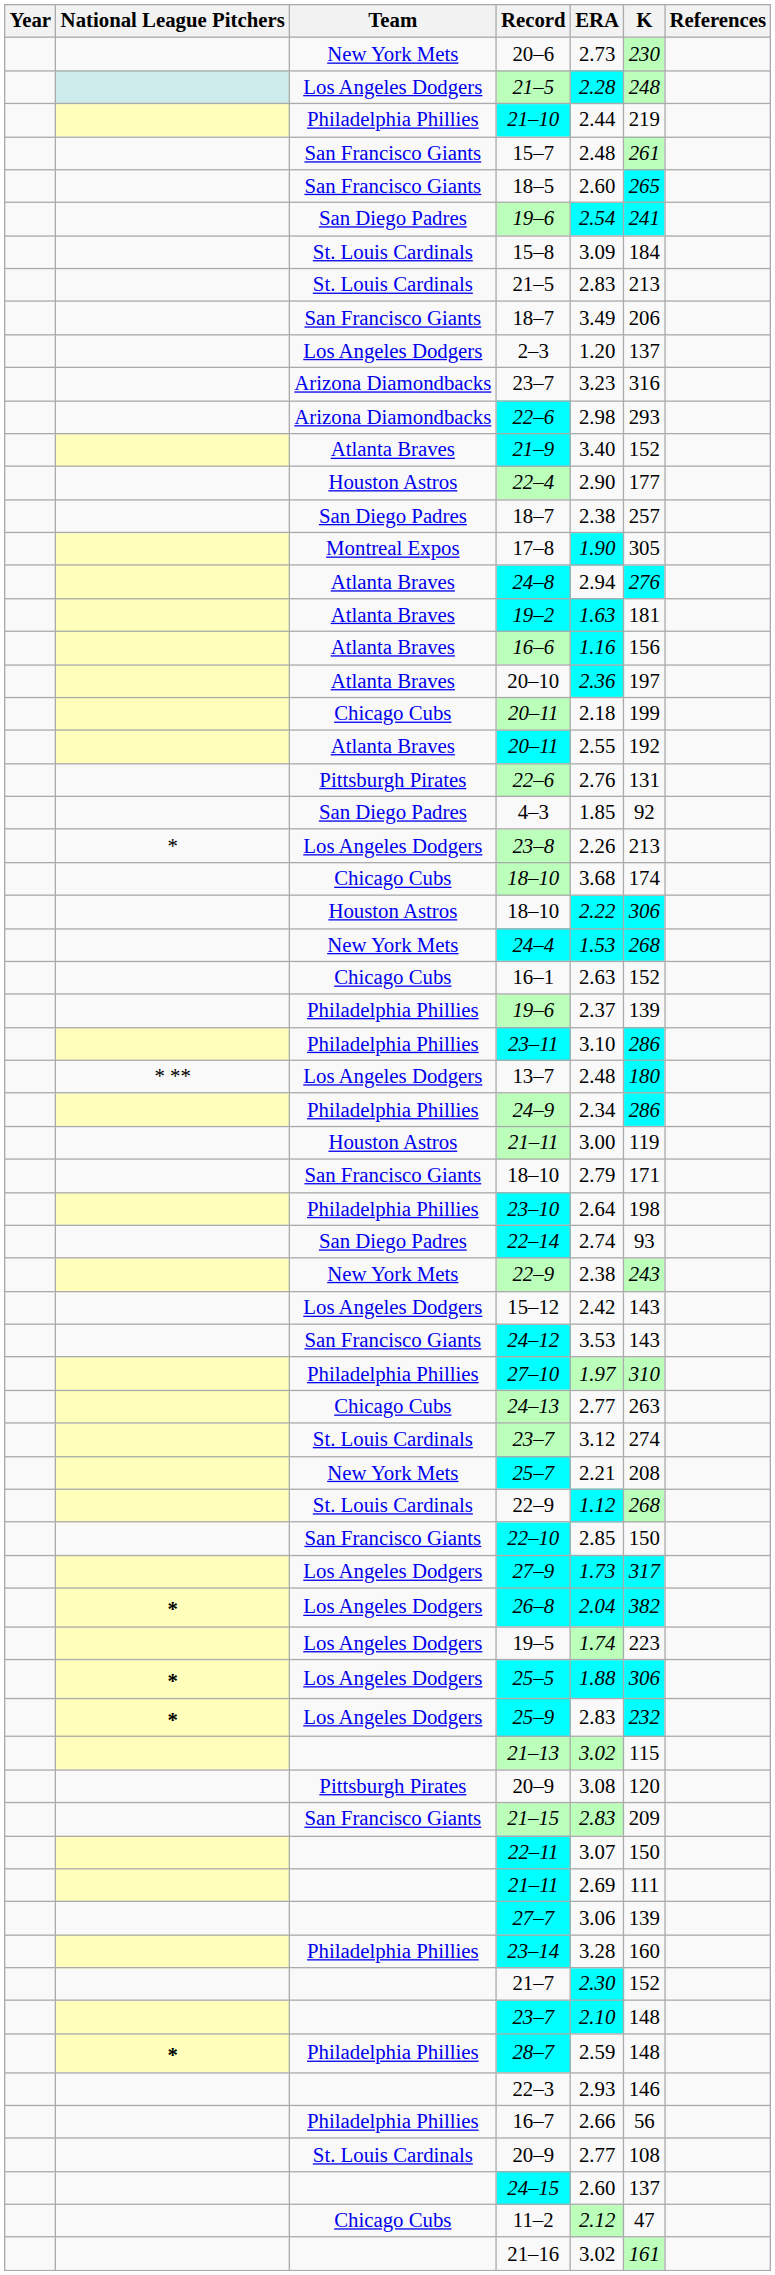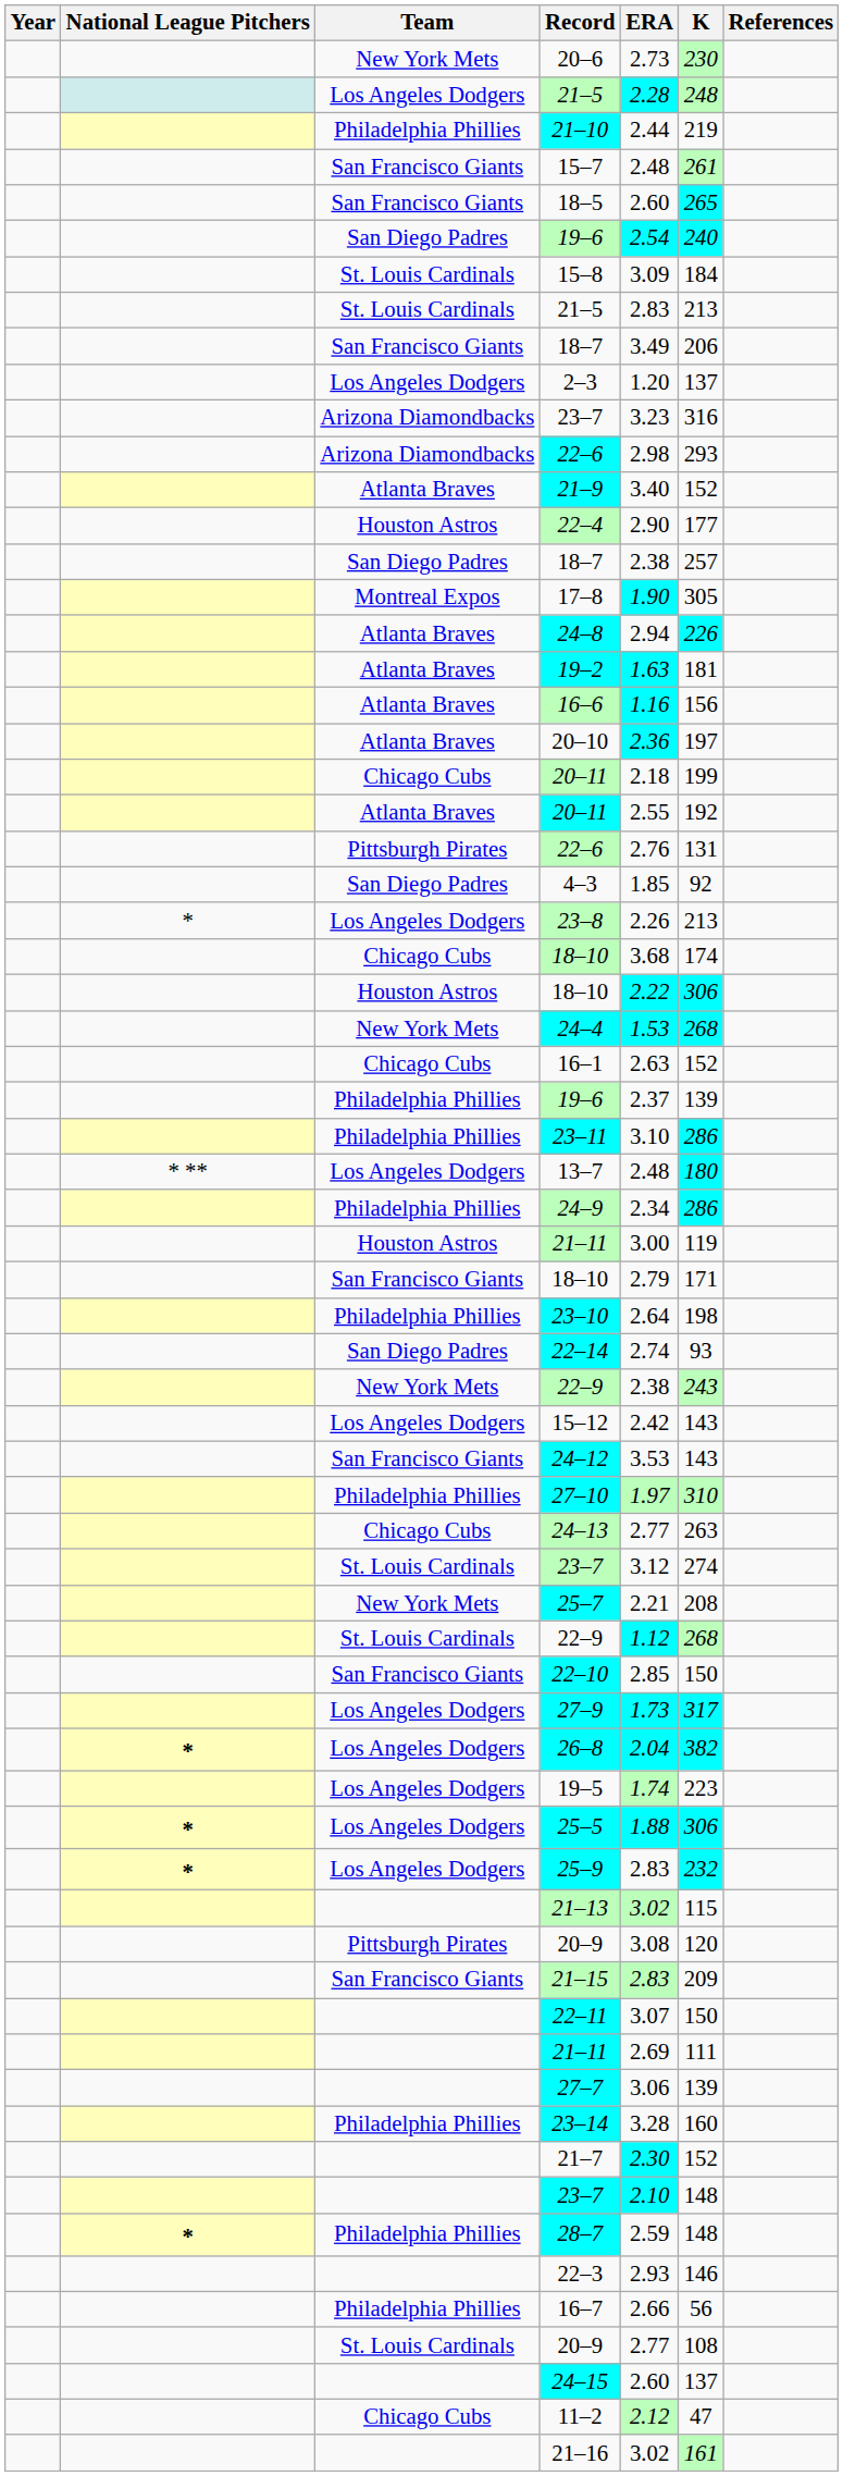 <table class="wikitable sortable plainrowheaders" style="text-align:center">
 <tr>
 <th>Year</th>
 <th>National League Pitchers</th>
 <th>Team</th>
 <th data-sort-type="number">Record</th>
 <th>ERA</th>
 <th>K</th>
 <th class="unsortable">References</th>
 </tr>
 <tr>
 <td></td>
 <td></td>
 <td><a href='#'>New York Mets</a></td>
 <td>20–6</td>
 <td>2.73</td>
 <td style="background:#bfb;"><em>230</em></td>
 <td></td>
 </tr>
 <tr>
 <td></td>
 <th scope="row" style="text-align:center; background:#cfecec;"> </th>
 <td><a href='#'>Los Angeles Dodgers</a></td>
 <td style="background:#bfb;"><em>21–5</em></td>
 <td style="background:#00ffff;"><em>2.28</em></td>
 <td style="background:#bfb;"><em>248</em></td>
 <td></td>
 </tr>
 <tr>
 <td></td>
 <th scope="row" style="text-align:center; background-color: #ffffbb"> <sup></sup> </th>
 <td><a href='#'>Philadelphia Phillies</a></td>
 <td style="background:#00ffff;"><em>21–10</em></td>
 <td>2.44</td>
 <td>219</td>
 <td></td>
 </tr>
 <tr>
 <td></td>
 <td> </td>
 <td><a href='#'>San Francisco Giants</a></td>
 <td>15–7</td>
 <td>2.48</td>
 <td style="background:#bfb;"><em>261</em></td>
 <td></td>
 </tr>
 <tr>
 <td></td>
 <td> </td>
 <td><a href='#'>San Francisco Giants</a></td>
 <td>18–5</td>
 <td>2.60</td>
 <td style="background:#00ffff;"><em>265</em></td>
 <td></td>
 </tr>
 <tr>
 <td></td>
 <td></td>
 <td><a href='#'>San Diego Padres</a></td>
 <td style="background:#bfb;"><em>19–6</em></td>
 <td style="background:#00ffff;"><em>2.54</em></td>
-<td style="background:#00ffff;"><em>241</em></td>
+<td style="background:#00ffff;"><em>240</em></td>
 <td></td>
 </tr>
 <tr>
 <td></td>
 <td> </td>
 <td><a href='#'>St. Louis Cardinals</a></td>
 <td>15–8</td>
 <td>3.09</td>
 <td>184</td>
 <td></td>
 </tr>
 <tr>
 <td></td>
 <td> </td>
 <td><a href='#'>St. Louis Cardinals</a></td>
 <td>21–5</td>
 <td>2.83</td>
 <td>213</td>
 <td></td>
 </tr>
 <tr>
 <td></td>
 <td></td>
 <td><a href='#'>San Francisco Giants</a></td>
 <td>18–7</td>
 <td>3.49</td>
 <td>206</td>
 <td></td>
 </tr>
 <tr>
 <td></td>
 <td></td>
 <td><a href='#'>Los Angeles Dodgers</a></td>
 <td>2–3</td>
 <td>1.20</td>
 <td>137</td>
 <td></td>
 </tr>
 <tr>
 <td></td>
 <td> </td>
 <td><a href='#'>Arizona Diamondbacks</a></td>
 <td>23–7</td>
 <td>3.23</td>
 <td>316</td>
 <td></td>
 </tr>
 <tr>
 <td></td>
 <td> </td>
 <td><a href='#'>Arizona Diamondbacks</a></td>
 <td style="background:#00ffff;"><em>22–6</em></td>
 <td>2.98</td>
 <td>293</td>
 <td></td>
 </tr>
 <tr>
 <td></td>
 <th scope="row" style="text-align:center; background:#ffb;"> <sup></sup></th>
 <td><a href='#'>Atlanta Braves</a></td>
 <td style="background:#00ffff;"><em>21–9</em></td>
 <td>3.40</td>
 <td>152</td>
 <td></td>
 </tr>
 <tr>
 <td></td>
 <td></td>
 <td><a href='#'>Houston Astros</a></td>
 <td style="background:#bfb;"><em>22–4</em></td>
 <td>2.90</td>
 <td>177</td>
 <td></td>
 </tr>
 <tr>
 <td></td>
 <td></td>
 <td><a href='#'>San Diego Padres</a></td>
 <td>18–7</td>
 <td>2.38</td>
 <td>257</td>
 <td></td>
 </tr>
 <tr>
 <td></td>
 <th scope="row" style="text-align:center; background-color: #ffffbb"> <sup></sup> </th>
 <td><a href='#'>Montreal Expos</a></td>
 <td>17–8</td>
 <td style="background:#00ffff;"><em>1.90</em></td>
 <td>305</td>
 <td></td>
 </tr>
 <tr>
 <td></td>
 <th scope="row" style="text-align:center; background:#ffb;"> <sup></sup></th>
 <td><a href='#'>Atlanta Braves</a></td>
 <td style="background:#00ffff;"><em>24–8</em></td>
 <td>2.94</td>
-<td style="background:#00ffff;"><em>276</em></td>
+<td style="background:#00ffff;"><em>226</em></td>
 <td></td>
 </tr>
 <tr>
 <td></td>
 <th scope="row" style="text-align:center; background:#ffb;"> <sup></sup></th>
 <td><a href='#'>Atlanta Braves</a></td>
 <td style="background:#00ffff;"><em>19–2</em></td>
 <td style="background:#00ffff;"><em>1.63</em></td>
 <td>181</td>
 <td></td>
 </tr>
 <tr>
 <td></td>
 <th scope="row" style="text-align:center; background:#ffb;"> <sup></sup></th>
 <td><a href='#'>Atlanta Braves</a></td>
 <td style="background:#bfb;"><em>16–6</em></td>
 <td style="background:#00ffff;"><em>1.16</em></td>
 <td>156</td>
 <td></td>
 </tr>
 <tr>
 <td></td>
 <th scope="row" style="text-align:center; background:#ffb;"> <sup></sup></th>
 <td><a href='#'>Atlanta Braves</a></td>
 <td>20–10</td>
 <td style="background:#00ffff;"><em>2.36</em></td>
 <td>197</td>
 <td></td>
 </tr>
 <tr>
 <td></td>
 <th scope="row" style="text-align:center; background:#ffb;"> <sup></sup></th>
 <td><a href='#'>Chicago Cubs</a></td>
 <td style="background:#bfb;"><em>20–11</em></td>
 <td>2.18</td>
 <td>199</td>
 <td></td>
 </tr>
 <tr>
 <td></td>
 <th scope="row" style="text-align:center; background:#ffb;"> <sup></sup></th>
 <td><a href='#'>Atlanta Braves</a></td>
 <td style="background:#00ffff;"><em>20–11</em></td>
 <td>2.55</td>
 <td>192</td>
 <td></td>
 </tr>
 <tr>
 <td></td>
 <td></td>
 <td><a href='#'>Pittsburgh Pirates</a></td>
 <td style="background:#bfb;"><em>22–6</em></td>
 <td>2.76</td>
 <td>131</td>
 <td></td>
 </tr>
 <tr>
 <td></td>
 <td></td>
 <td><a href='#'>San Diego Padres</a></td>
 <td>4–3</td>
 <td>1.85</td>
 <td>92</td>
 <td></td>
 </tr>
 <tr>
 <td></td>
 <td>*</td>
 <td><a href='#'>Los Angeles Dodgers</a></td>
 <td style="background:#bfb;"><em>23–8</em></td>
 <td>2.26</td>
 <td>213</td>
 <td></td>
 </tr>
 <tr>
 <td></td>
 <td> </td>
 <td><a href='#'>Chicago Cubs</a></td>
 <td style="background:#bfb;"><em>18–10</em></td>
 <td>3.68</td>
 <td>174</td>
 <td></td>
 </tr>
 <tr>
 <td></td>
 <td></td>
 <td><a href='#'>Houston Astros</a></td>
 <td>18–10</td>
 <td style="background:#00ffff;"><em>2.22</em></td>
 <td style="background:#00ffff;"><em>306</em></td>
 <td></td>
 </tr>
 <tr>
 <td></td>
 <td> </td>
 <td><a href='#'>New York Mets</a></td>
 <td style="background:#00ffff;"><em>24–4</em></td>
 <td style="background:#00ffff;"><em>1.53</em></td>
 <td style="background:#00ffff;"><em>268</em></td>
 <td></td>
 </tr>
 <tr>
 <td></td>
 <td>  </td>
 <td><a href='#'>Chicago Cubs</a></td>
 <td>16–1</td>
 <td>2.63</td>
 <td>152</td>
 <td></td>
 </tr>
 <tr>
 <td></td>
 <td></td>
 <td><a href='#'>Philadelphia Phillies</a></td>
 <td style="background:#bfb;"><em>19–6</em></td>
 <td>2.37</td>
 <td>139</td>
 <td></td>
 </tr>
 <tr>
 <td></td>
 <th scope="row" style="text-align:center; background:#ffb;"> <sup></sup></th>
 <td><a href='#'>Philadelphia Phillies</a></td>
 <td style="background:#00ffff;"><em>23–11</em></td>
 <td>3.10</td>
 <td style="background:#00ffff;"><em>286</em></td>
 <td></td>
 </tr>
 <tr>
 <td></td>
 <td>* **</td>
 <td><a href='#'>Los Angeles Dodgers</a></td>
 <td>13–7</td>
 <td>2.48</td>
 <td style="background:#00ffff;"><em>180</em></td>
 <td></td>
 </tr>
 <tr>
 <td></td>
 <th scope="row" style="text-align:center; background:#ffb;"> <sup></sup></th>
 <td><a href='#'>Philadelphia Phillies</a></td>
 <td style="background:#bfb;"><em>24–9</em></td>
 <td>2.34</td>
 <td style="background:#00ffff;"><em>286</em></td>
 <td></td>
 </tr>
 <tr>
 <td></td>
 <td></td>
 <td><a href='#'>Houston Astros</a></td>
 <td style="background:#bfb;"><em>21–11</em></td>
 <td>3.00</td>
 <td>119</td>
 <td></td>
 </tr>
 <tr>
 <td></td>
 <td> </td>
 <td><a href='#'>San Francisco Giants</a></td>
 <td>18–10</td>
 <td>2.79</td>
 <td>171</td>
 <td></td>
 </tr>
 <tr>
 <td></td>
 <th scope="row" style="text-align:center; background:#ffb;"> <sup></sup></th>
 <td><a href='#'>Philadelphia Phillies</a></td>
 <td style="background:#00ffff;"><em>23–10</em></td>
 <td>2.64</td>
 <td>198</td>
 <td></td>
 </tr>
 <tr>
 <td></td>
 <td></td>
 <td><a href='#'>San Diego Padres</a></td>
 <td style="background:#00ffff;"><em>22–14</em></td>
 <td>2.74</td>
 <td>93</td>
 <td></td>
 </tr>
 <tr>
 <td></td>
 <th scope="row" style="text-align:center; background:#ffb;"> <sup></sup> </th>
 <td><a href='#'>New York Mets</a></td>
 <td style="background:#bfb;"><em>22–9</em></td>
 <td>2.38</td>
 <td style="background:#bfb;"><em>243</em></td>
 <td></td>
 </tr>
 <tr>
 <td></td>
 <td></td>
 <td><a href='#'>Los Angeles Dodgers</a></td>
 <td>15–12</td>
 <td>2.42</td>
 <td>143</td>
 <td></td>
 </tr>
 <tr>
 <td></td>
 <td></td>
 <td><a href='#'>San Francisco Giants</a></td>
 <td style="background:#00ffff;"><em>24–12</em></td>
 <td>3.53</td>
 <td>143</td>
 <td></td>
 </tr>
 <tr>
 <td></td>
 <th scope="row" style="text-align:center; background:#ffb;"> <sup></sup></th>
 <td><a href='#'>Philadelphia Phillies</a></td>
 <td style="background:#00ffff;"><em>27–10</em></td>
 <td style="background:#bfb;"><em>1.97</em></td>
 <td style="background:#bfb;"><em>310</em></td>
 <td></td>
 </tr>
 <tr>
 <td></td>
 <th scope="row" style="text-align:center; background:#ffb;"> <sup></sup></th>
 <td><a href='#'>Chicago Cubs</a></td>
 <td style="background:#bfb;"><em>24–13</em></td>
 <td>2.77</td>
 <td>263</td>
 <td></td>
 </tr>
 <tr>
 <td></td>
 <th scope="row" style="text-align:center; background:#ffb;"> <sup></sup></th>
 <td><a href='#'>St. Louis Cardinals</a></td>
 <td style="background:#bfb;"><em>23–7</em></td>
 <td>3.12</td>
 <td>274</td>
 <td></td>
 </tr>
 <tr>
 <td></td>
 <th scope="row" style="text-align:center; background:#ffb;"> <sup></sup></th>
 <td><a href='#'>New York Mets</a></td>
 <td style="background:#00ffff;"><em>25–7</em></td>
 <td>2.21</td>
 <td>208</td>
 <td></td>
 </tr>
 <tr>
 <td></td>
 <th scope="row" style="text-align:center; background:#ffb;"> <sup></sup></th>
 <td><a href='#'>St. Louis Cardinals</a></td>
 <td>22–9</td>
 <td style="background:#00ffff;"><em>1.12</em></td>
 <td style="background:#bfb;"><em>268</em></td>
 <td></td>
 </tr>
 <tr>
 <td></td>
 <td></td>
 <td><a href='#'>San Francisco Giants</a></td>
 <td style="background:#00ffff;"><em>22–10</em></td>
 <td>2.85</td>
 <td>150</td>
 <td></td>
 </tr>
 <tr>
 <td></td>
 <th scope="row" style="text-align:center; background:#ffb;"> <sup></sup></th>
 <td><a href='#'>Los Angeles Dodgers</a></td>
 <td style="background:#00ffff;"><em>27–9</em></td>
 <td style="background:#00ffff;"><em>1.73</em></td>
 <td style="background:#00ffff;"><em>317</em></td>
 <td></td>
 </tr>
 <tr>
 <td></td>
 <th scope="row" style="text-align:center; background:#ffb;">* <sup></sup> </th>
 <td><a href='#'>Los Angeles Dodgers</a></td>
 <td style="background:#00ffff;"><em>26–8</em></td>
 <td style="background:#00ffff;"><em>2.04</em></td>
 <td style="background:#00ffff;"><em>382</em></td>
 <td></td>
 </tr>
 <tr>
 <td></td>
 <th scope="row" style="text-align:center; background:#ffb;"> <sup></sup></th>
 <td><a href='#'>Los Angeles Dodgers</a></td>
 <td>19–5</td>
 <td style="background:#bfb;"><em>1.74</em></td>
 <td>223</td>
 <td></td>
 </tr>
 <tr>
 <td></td>
 <th scope="row" style="text-align:center; background:#ffb;">* <sup></sup></th>
 <td><a href='#'>Los Angeles Dodgers</a></td>
 <td style="background:#00ffff;"><em>25–5</em></td>
 <td style="background:#00ffff;"><em>1.88</em></td>
 <td style="background:#00ffff;"><em>306</em></td>
 <td></td>
 </tr>
 <tr>
 <td></td>
 <th scope="row" style="text-align:center; background:#ffb;">* <sup></sup></th>
 <td><a href='#'>Los Angeles Dodgers</a></td>
 <td style="background:#00ffff;"><em>25–9</em></td>
 <td>2.83</td>
 <td style="background:#00ffff;"><em>232</em></td>
 <td></td>
 </tr>
 <tr>
 <td></td>
 <th scope="row" style="text-align:center; background:#ffb;"> <sup></sup></th>
 <td></td>
 <td style="background:#bfb;"><em>21–13</em></td>
 <td style="background:#bfb;"><em>3.02</em></td>
 <td>115</td>
 <td></td>
 </tr>
 <tr>
 <td></td>
 <td></td>
 <td><a href='#'>Pittsburgh Pirates</a></td>
 <td>20–9</td>
 <td>3.08</td>
 <td>120</td>
 <td></td>
 </tr>
 <tr>
 <td></td>
 <td></td>
 <td><a href='#'>San Francisco Giants</a></td>
 <td style="background:#bfb;"><em>21–15</em></td>
 <td style="background:#bfb;"><em>2.83</em></td>
 <td>209</td>
 <td></td>
 </tr>
 <tr>
 <td></td>
 <th scope="row" style="text-align:center; background:#ffb;"> <sup></sup></th>
 <td></td>
 <td style="background:#00ffff;"><em>22–11</em></td>
 <td>3.07</td>
 <td>150</td>
 <td></td>
 </tr>
 <tr>
 <td></td>
 <th scope="row" style="text-align:center; background:#ffb;"> <sup></sup></th>
 <td></td>
 <td style="background:#00ffff;"><em>21–11</em></td>
 <td>2.69</td>
 <td>111</td>
 <td></td>
 </tr>
 <tr>
 <td></td>
 <td></td>
 <td></td>
 <td style="background:#00ffff;"><em>27–7</em></td>
 <td>3.06</td>
 <td>139</td>
 <td></td>
 </tr>
 <tr>
 <td></td>
 <th scope="row" style="text-align:center; background:#ffb;"> <sup></sup></th>
 <td><a href='#'>Philadelphia Phillies</a></td>
 <td style="background:#00ffff;"><em>23–14</em></td>
 <td>3.28</td>
 <td>160</td>
 <td></td>
 </tr>
 <tr>
 <td></td>
 <td></td>
 <td></td>
 <td>21–7</td>
 <td style="background:#00ffff;"><em>2.30</em></td>
 <td>152</td>
 <td></td>
 </tr>
 <tr>
 <td></td>
 <th scope="row" style="text-align:center; background:#ffb;"> <sup></sup></th>
 <td></td>
 <td style="background:#00ffff;"><em>23–7</em></td>
 <td style="background:#00ffff;"><em>2.10</em></td>
 <td>148</td>
 <td></td>
 </tr>
 <tr>
 <td></td>
 <th scope="row" style="text-align:center; background:#ffb;">* <sup></sup></th>
 <td><a href='#'>Philadelphia Phillies</a></td>
 <td style="background:#00ffff;"><em>28–7</em></td>
 <td>2.59</td>
 <td>148</td>
 <td></td>
 </tr>
 <tr>
 <td></td>
 <td></td>
 <td></td>
 <td>22–3</td>
 <td>2.93</td>
 <td>146</td>
 <td></td>
 </tr>
 <tr>
 <td></td>
 <td></td>
 <td><a href='#'>Philadelphia Phillies</a></td>
 <td>16–7</td>
 <td>2.66</td>
 <td>56</td>
 <td></td>
 </tr>
 <tr>
 <td></td>
 <td></td>
 <td><a href='#'>St. Louis Cardinals</a></td>
 <td>20–9</td>
 <td>2.77</td>
 <td>108</td>
 <td></td>
 </tr>
 <tr>
 <td></td>
 <td></td>
 <td></td>
 <td style="background:#00ffff;"><em>24–15</em></td>
 <td>2.60</td>
 <td>137</td>
 <td></td>
 </tr>
 <tr>
 <td></td>
 <td></td>
 <td><a href='#'>Chicago Cubs</a></td>
 <td>11–2</td>
 <td style="background:#bfb;"><em>2.12</em></td>
 <td>47</td>
 <td></td>
 </tr>
 <tr>
 <td></td>
 <td></td>
 <td></td>
 <td>21–16</td>
 <td>3.02</td>
 <td style="background:#bfb;"><em>161</em></td>
 <td></td>
 </tr>
 </table>
